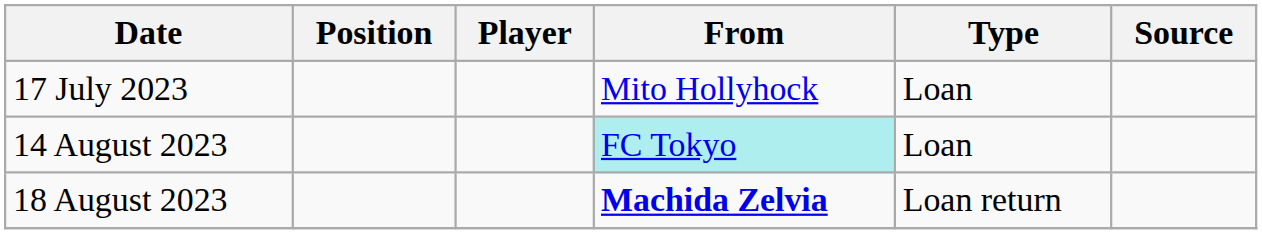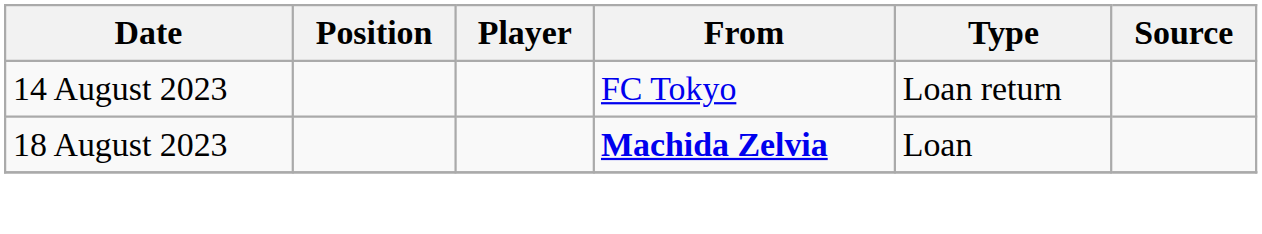 <table class="wikitable sortable" style="width:90%; text-align:center; font-size:95%; text-align:left;">
 <tr>
 <th>Date</th>
 <th>Position</th>
 <th>Player</th>
 <th>From</th>
 <th>Type</th>
 <th>Source</th>
 </tr>
 <tr>
-<td>17 July 2023</td>
-<td></td>
-<td></td>
-<td> <a href='#'>Mito Hollyhock</a></td>
-<td>Loan</td>
-<td></td>
-</tr>
-<tr>
 <td>14 August 2023</td>
 <td></td>
 <td></td>
-<td style="background: paleturquoise;"> <a href='#'>FC Tokyo</a></td>
-<td>Loan</td>
+<td> <a href='#'>FC Tokyo</a></td>
+<td>Loan return</td>
 <td></td>
 </tr>
 <tr>
 <td>18 August 2023</td>
 <td></td>
 <td></td>
 <td><strong> <a href='#'>Machida Zelvia</a></strong></td>
-<td>Loan return</td>
+<td>Loan</td>
 <td></td>
 </tr>
 <tr>
 </tr>
 </table>
